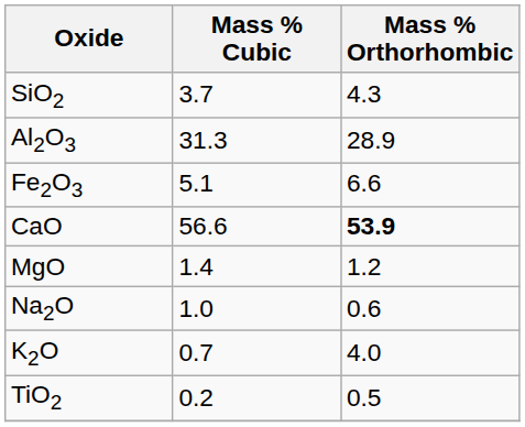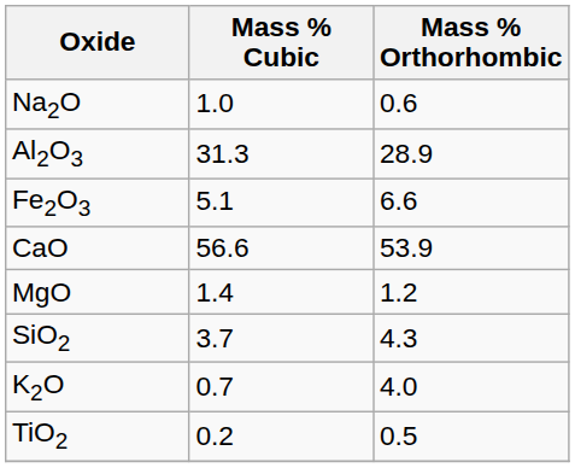 <table class="wikitable">
 <tr>
 <th width="100">Oxide</th>
 <th width="100">Mass % Cubic</th>
 <th width="100">Mass % Orthorhombic</th>
 </tr>
 <tr>
-<td>SiO<sub>2</sub></td>
-<td>3.7</td>
-<td>4.3</td>
+<td>Na<sub>2</sub>O</td>
+<td>1.0</td>
+<td>0.6</td>
 </tr>
 <tr>
 <td>Al<sub>2</sub>O<sub>3</sub></td>
 <td>31.3</td>
 <td>28.9</td>
 </tr>
 <tr>
 <td>Fe<sub>2</sub>O<sub>3</sub></td>
 <td>5.1</td>
 <td>6.6</td>
 </tr>
 <tr>
 <td>CaO</td>
 <td>56.6</td>
-<td><strong>53.9</strong></td>
+<td>53.9</td>
 </tr>
 <tr>
 <td>MgO</td>
 <td>1.4</td>
 <td>1.2</td>
 </tr>
 <tr>
-<td>Na<sub>2</sub>O</td>
-<td>1.0</td>
-<td>0.6</td>
+<td>SiO<sub>2</sub></td>
+<td>3.7</td>
+<td>4.3</td>
 </tr>
 <tr>
 <td>K<sub>2</sub>O</td>
 <td>0.7</td>
 <td>4.0</td>
 </tr>
 <tr>
 <td>TiO<sub>2</sub></td>
 <td>0.2</td>
 <td>0.5</td>
 </tr>
 <tr>
 </tr>
 </table>
